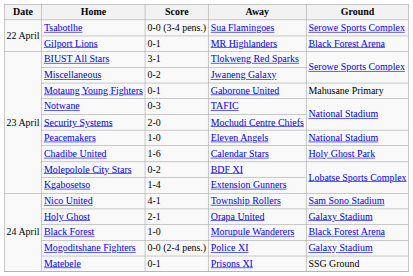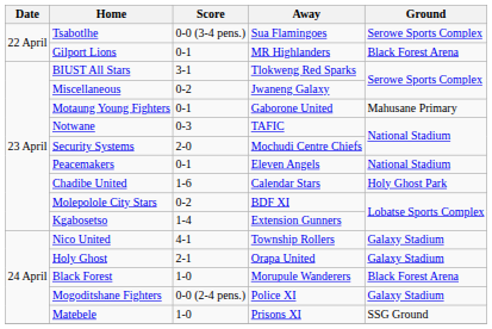 <table class="wikitable sortable">
 <tr>
 <th>Date</th>
 <th>Home</th>
 <th>Score</th>
 <th>Away</th>
 <th>Ground</th>
 </tr>
 <tr>
 <td rowspan="2">22 April</td>
 <td><a href='#'>Tsabotlhe</a></td>
 <td>0-0 (3-4 pens.)</td>
 <td><a href='#'>Sua Flamingoes</a></td>
 <td><a href='#'>Serowe Sports Complex</a></td>
 </tr>
 <tr>
 <td><a href='#'>Gilport Lions</a></td>
 <td>0-1</td>
 <td><a href='#'>MR Highlanders</a></td>
 <td><a href='#'>Black Forest Arena</a></td>
 </tr>
 <tr>
 <td rowspan="9">23 April</td>
 <td><a href='#'>BIUST All Stars</a></td>
 <td>3-1</td>
 <td><a href='#'>Tlokweng Red Sparks</a></td>
 <td rowspan="2"><a href='#'>Serowe Sports Complex</a></td>
 </tr>
 <tr>
 <td><a href='#'>Miscellaneous</a></td>
 <td>0-2</td>
 <td><a href='#'>Jwaneng Galaxy</a></td>
 </tr>
 <tr>
 <td><a href='#'>Motaung Young Fighters</a></td>
 <td>0-1</td>
 <td><a href='#'>Gaborone United</a></td>
 <td>Mahusane Primary</td>
 </tr>
 <tr>
 <td><a href='#'>Notwane</a></td>
 <td>0-3</td>
 <td><a href='#'>TAFIC</a></td>
 <td rowspan="2"><a href='#'>National Stadium</a></td>
 </tr>
 <tr>
 <td><a href='#'>Security Systems</a></td>
 <td>2-0</td>
 <td><a href='#'>Mochudi Centre Chiefs</a></td>
 </tr>
 <tr>
 <td><a href='#'>Peacemakers</a></td>
-<td>1-0</td>
+<td>0-1</td>
 <td><a href='#'>Eleven Angels</a></td>
 <td><a href='#'>National Stadium</a></td>
 </tr>
 <tr>
 <td><a href='#'>Chadibe United</a></td>
 <td>1-6</td>
 <td><a href='#'>Calendar Stars</a></td>
 <td><a href='#'>Holy Ghost Park</a></td>
 </tr>
 <tr>
 <td><a href='#'>Molepolole City Stars</a></td>
 <td>0-2</td>
 <td><a href='#'>BDF XI</a></td>
 <td rowspan="2"><a href='#'>Lobatse Sports Complex</a></td>
 </tr>
 <tr>
 <td><a href='#'>Kgabosetso</a></td>
 <td>1-4</td>
 <td><a href='#'>Extension Gunners</a></td>
 </tr>
 <tr>
 <td rowspan="5">24 April</td>
 <td><a href='#'>Nico United</a></td>
 <td>4-1</td>
 <td><a href='#'>Township Rollers</a></td>
-<td><a href='#'>Sam Sono Stadium</a></td>
+<td><a href='#'>Galaxy Stadium</a></td>
 </tr>
 <tr>
 <td><a href='#'>Holy Ghost</a></td>
 <td>2-1</td>
 <td><a href='#'>Orapa United</a></td>
 <td><a href='#'>Galaxy Stadium</a></td>
 </tr>
 <tr>
 <td><a href='#'>Black Forest</a></td>
 <td>1-0</td>
 <td><a href='#'>Morupule Wanderers</a></td>
 <td><a href='#'>Black Forest Arena</a></td>
 </tr>
 <tr>
 <td><a href='#'>Mogoditshane Fighters</a></td>
 <td>0-0 (2-4 pens.)</td>
 <td><a href='#'>Police XI</a></td>
 <td><a href='#'>Galaxy Stadium</a></td>
 </tr>
 <tr>
 <td><a href='#'>Matebele</a></td>
-<td>0-1</td>
+<td>1-0</td>
 <td><a href='#'>Prisons XI</a></td>
 <td>SSG Ground</td>
 </tr>
 <tr>
 </tr>
 </table>
